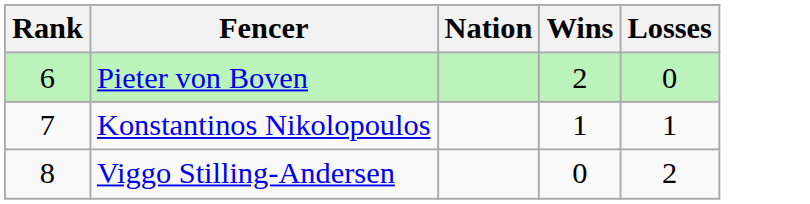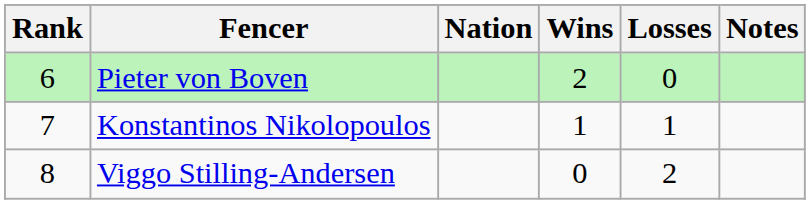 <table class="wikitable sortable" style="text-align: center;">
 <tr>
 <th>Rank</th>
 <th>Fencer</th>
 <th>Nation</th>
 <th>Wins</th>
 <th>Losses</th>
+<th>Notes</th>
 </tr>
 <tr bgcolor=bbf3bb>
 <td>6</td>
 <td align=left><a href='#'>Pieter von Boven</a></td>
 <td align=left></td>
 <td>2</td>
 <td>0</td>
+<td></td>
 </tr>
 <tr>
 <td>7</td>
 <td align=left><a href='#'>Konstantinos Nikolopoulos</a></td>
 <td align=left></td>
 <td>1</td>
 <td>1</td>
+<td></td>
 </tr>
 <tr>
 <td>8</td>
 <td align=left><a href='#'>Viggo Stilling-Andersen</a></td>
 <td align=left></td>
 <td>0</td>
 <td>2</td>
+<td></td>
 </tr>
 </table>
